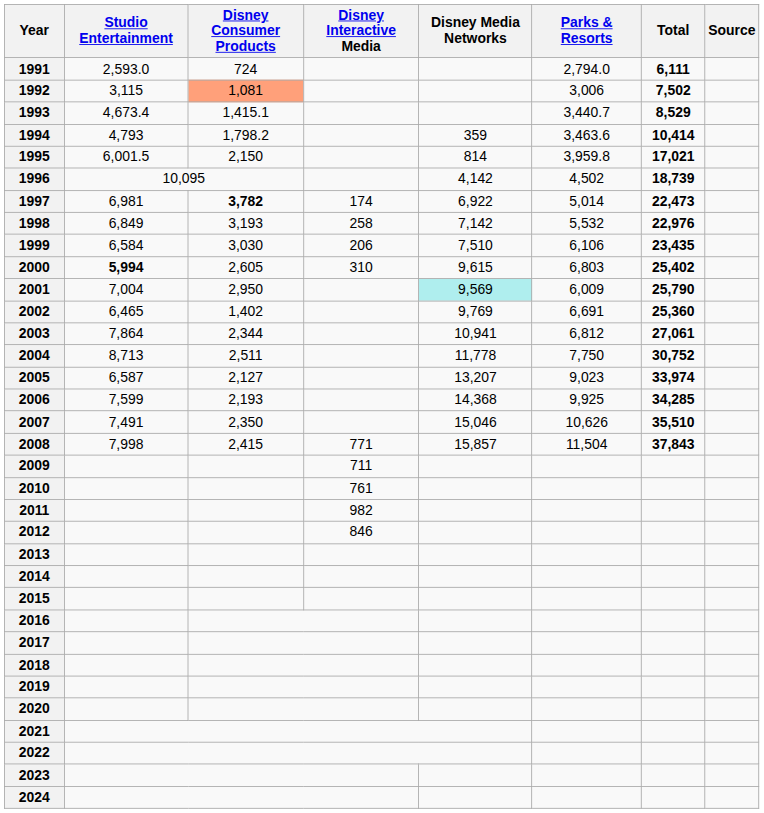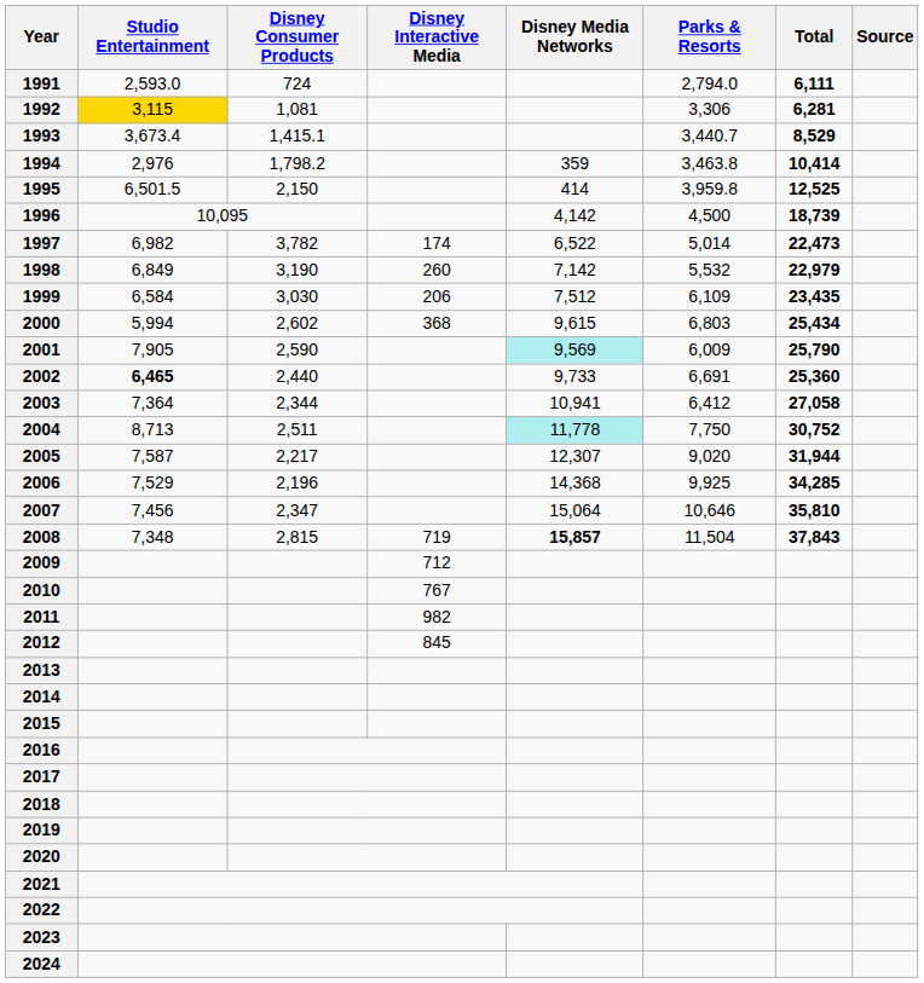 <table class="wikitable" style="text-align:center;">
 <tr>
 <th scope="col" style="width:75px">Year</th>
 <th scope="col" style="width:150px"><a href='#'>Studio Entertainment</a></th>
 <th scope="col" style="width:150px"><a href='#'>Disney Consumer Products</a></th>
 <th scope="col" style="width:150px"><a href='#'>Disney Interactive</a> Media</th>
 <th scope="col" style="width:150px">Disney Media Networks</th>
 <th scope="col" style="width:150px"><a href='#'>Parks & Resorts</a></th>
 <th scope="col" style="width:75px">Total</th>
 <th scope="col" style="width:50px">Source</th>
 </tr>
 <tr>
 <th scope="row">1991</th>
 <td>2,593.0</td>
 <td>724</td>
 <td> </td>
 <td> </td>
 <td>2,794.0</td>
 <td><strong>6,111</strong></td>
 <td></td>
 </tr>
 <tr>
 <th scope="row">1992</th>
-<td>3,115</td>
-<td style="background: lightsalmon;">1,081</td>
+<td style="background: gold;">3,115</td>
+<td>1,081</td>
 <td> </td>
 <td> </td>
-<td>3,006</td>
-<td><strong>7,502</strong></td>
+<td>3,306</td>
+<td><strong>6,281</strong></td>
 <td></td>
 </tr>
 <tr>
 <th scope="row">1993</th>
-<td>4,673.4</td>
+<td>3,673.4</td>
 <td>1,415.1</td>
 <td> </td>
 <td> </td>
 <td>3,440.7</td>
 <td><strong>8,529</strong></td>
 <td></td>
 </tr>
 <tr>
 <th scope="row">1994</th>
-<td>4,793</td>
+<td>2,976</td>
 <td>1,798.2</td>
 <td> </td>
 <td>359</td>
-<td>3,463.6</td>
+<td>3,463.8</td>
 <td><strong>10,414</strong></td>
 <td></td>
 </tr>
 <tr>
 <th scope="row">1995</th>
-<td>6,001.5</td>
+<td>6,501.5</td>
 <td>2,150</td>
 <td> </td>
-<td>814</td>
+<td>414</td>
 <td>3,959.8</td>
-<td><strong>17,021</strong></td>
+<td><strong>12,525</strong></td>
 <td></td>
 </tr>
 <tr>
 <th scope="row">1996</th>
 <td colspan=2>10,095</td>
 <td> </td>
 <td>4,142</td>
-<td>4,502</td>
+<td>4,500</td>
 <td><strong>18,739</strong></td>
 <td></td>
 </tr>
 <tr>
 <th scope="row">1997</th>
-<td>6,981</td>
-<td><strong>3,782</strong></td>
+<td>6,982</td>
+<td>3,782</td>
 <td>174</td>
-<td>6,922</td>
+<td>6,522</td>
 <td>5,014</td>
 <td><strong>22,473</strong></td>
 <td></td>
 </tr>
 <tr>
 <th scope="row">1998</th>
 <td>6,849</td>
-<td>3,193</td>
-<td>258</td>
+<td>3,190</td>
+<td>260</td>
 <td>7,142</td>
 <td>5,532</td>
-<td><strong>22,976</strong></td>
+<td><strong>22,979</strong></td>
 <td></td>
 </tr>
 <tr>
 <th scope="row">1999</th>
 <td>6,584</td>
 <td>3,030</td>
 <td>206</td>
-<td>7,510</td>
-<td>6,106</td>
+<td>7,512</td>
+<td>6,109</td>
 <td><strong>23,435</strong></td>
 <td></td>
 </tr>
 <tr>
 <th scope="row">2000</th>
-<td><strong>5,994</strong></td>
-<td>2,605</td>
-<td>310</td>
+<td>5,994</td>
+<td>2,602</td>
+<td>368</td>
 <td>9,615</td>
 <td>6,803</td>
-<td><strong>25,402</strong></td>
+<td><strong>25,434</strong></td>
 <td></td>
 </tr>
 <tr>
 <th scope="row">2001</th>
-<td>7,004</td>
-<td>2,950</td>
+<td>7,905</td>
+<td>2,590</td>
 <td> </td>
 <td style="background: paleturquoise;">9,569</td>
 <td>6,009</td>
 <td><strong>25,790</strong></td>
 <td></td>
 </tr>
 <tr>
 <th scope="row">2002</th>
-<td>6,465</td>
-<td>1,402</td>
+<td><strong>6,465</strong></td>
+<td>2,440</td>
 <td> </td>
-<td>9,769</td>
+<td>9,733</td>
 <td>6,691</td>
 <td><strong>25,360</strong></td>
 <td></td>
 </tr>
 <tr>
 <th scope="row">2003</th>
-<td>7,864</td>
+<td>7,364</td>
 <td>2,344</td>
 <td> </td>
 <td>10,941</td>
-<td>6,812</td>
-<td><strong>27,061</strong></td>
+<td>6,412</td>
+<td><strong>27,058</strong></td>
 <td></td>
 </tr>
 <tr>
 <th scope="row">2004</th>
 <td>8,713</td>
 <td>2,511</td>
 <td> </td>
-<td>11,778</td>
+<td style="background: paleturquoise;">11,778</td>
 <td>7,750</td>
 <td><strong>30,752</strong></td>
 <td></td>
 </tr>
 <tr>
 <th scope="row">2005</th>
-<td>6,587</td>
-<td>2,127</td>
+<td>7,587</td>
+<td>2,217</td>
 <td> </td>
-<td>13,207</td>
-<td>9,023</td>
-<td><strong>33,974</strong></td>
+<td>12,307</td>
+<td>9,020</td>
+<td><strong>31,944</strong></td>
 <td></td>
 </tr>
 <tr>
 <th scope="row">2006</th>
-<td>7,599</td>
-<td>2,193</td>
+<td>7,529</td>
+<td>2,196</td>
 <td> </td>
 <td>14,368</td>
 <td>9,925</td>
 <td><strong>34,285</strong></td>
 <td></td>
 </tr>
 <tr>
 <th scope="row">2007</th>
-<td>7,491</td>
-<td>2,350</td>
+<td>7,456</td>
+<td>2,347</td>
 <td> </td>
-<td>15,046</td>
-<td>10,626</td>
-<td><strong>35,510</strong></td>
+<td>15,064</td>
+<td>10,646</td>
+<td><strong>35,810</strong></td>
 <td></td>
 </tr>
 <tr>
 <th scope="row">2008</th>
-<td>7,998</td>
-<td>2,415</td>
-<td>771</td>
-<td>15,857</td>
+<td>7,348</td>
+<td>2,815</td>
+<td>719</td>
+<td><strong>15,857</strong></td>
 <td>11,504</td>
 <td><strong>37,843</strong></td>
 <td></td>
 </tr>
 <tr>
 <th scope="row">2009</th>
 <td></td>
 <td></td>
-<td>711</td>
+<td>712</td>
 <td></td>
 <td></td>
 <td><strong></strong></td>
 <td></td>
 </tr>
 <tr>
 <th scope="row">2010</th>
 <td></td>
 <td></td>
-<td>761</td>
+<td>767</td>
 <td></td>
 <td></td>
 <td><strong></strong></td>
 <td></td>
 </tr>
 <tr>
 <th scope="row">2011</th>
 <td></td>
 <td></td>
 <td>982</td>
 <td></td>
 <td></td>
 <td><strong></strong></td>
 <td></td>
 </tr>
 <tr>
 <th scope="row">2012</th>
 <td></td>
 <td></td>
-<td>846</td>
+<td>845</td>
 <td></td>
 <td></td>
 <td><strong></strong></td>
 <td></td>
 </tr>
 <tr>
 <th scope="row">2013</th>
 <td></td>
 <td></td>
 <td></td>
 <td></td>
 <td></td>
 <td><strong></strong></td>
 <td></td>
 </tr>
 <tr>
 <th scope="row">2014</th>
 <td></td>
 <td></td>
 <td></td>
 <td></td>
 <td></td>
 <td><strong></strong></td>
 <td></td>
 </tr>
 <tr>
 <th scope="row">2015</th>
 <td></td>
 <td></td>
 <td></td>
 <td></td>
 <td></td>
 <td><strong></strong></td>
 <td></td>
 </tr>
 <tr>
 <th scope="row">2016</th>
 <td></td>
 <td colspan=2></td>
 <td></td>
 <td></td>
 <td><strong></strong></td>
 <td></td>
 </tr>
 <tr>
 <th scope="row">2017</th>
 <td></td>
 <td colspan=2></td>
 <td></td>
 <td></td>
 <td><strong></strong></td>
 <td></td>
 </tr>
 <tr>
 <th scope="row">2018</th>
 <td></td>
 <td colspan=2></td>
 <td></td>
 <td></td>
 <td><strong></strong></td>
 <td></td>
 </tr>
 <tr>
 <th scope="row">2019</th>
 <td></td>
 <td colspan=2></td>
 <td></td>
 <td></td>
 <td><strong></strong></td>
 <td></td>
 </tr>
 <tr>
 <th scope="row">2020</th>
 <td></td>
 <td colspan=2></td>
 <td></td>
 <td></td>
 <td><strong></strong></td>
 <td></td>
 </tr>
 <tr>
 <th scope="row">2021</th>
 <td colspan=4></td>
 <td></td>
 <td><strong></strong></td>
 <td></td>
 </tr>
 <tr>
 <th scope="row">2022</th>
 <td colspan=4></td>
 <td></td>
 <td><strong></strong></td>
 <td></td>
 </tr>
 <tr>
 <th scope="row">2023</th>
 <td colspan=3></td>
 <td></td>
 <td></td>
 <td><strong></strong></td>
 <td></td>
 </tr>
 <tr>
 <th scope="row">2024</th>
 <td colspan=3></td>
 <td></td>
 <td></td>
 <td><strong></strong></td>
 <td></td>
 </tr>
 </table>
